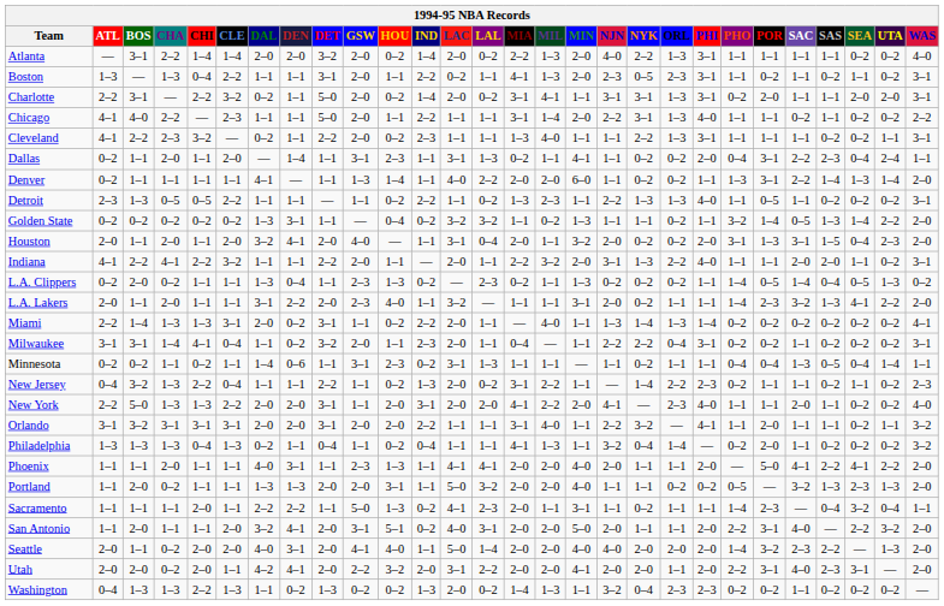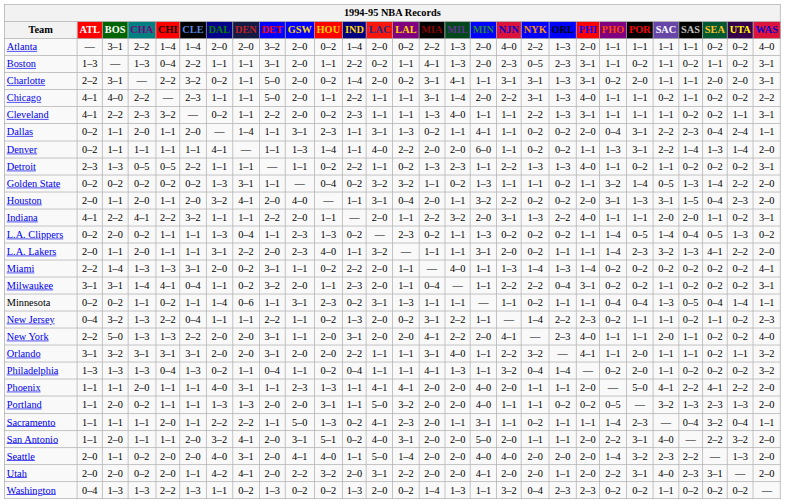 <table class="wikitable" style="font-size:95%; text-align:center;">
 <tr>
 <th colspan=28>1994-95 NBA Records</th>
 </tr>
 <tr>
 <th width=100>Team</th>
 <th style="background:#FF0000;color:#FFFFFF;width=35">ATL</th>
 <th style="background:#006400;color:#FFFFFF;width=35">BOS</th>
 <th style="background:#008080;color:#800080;width=35">CHA</th>
 <th style="background:#FF0000;color:#000000;width=35">CHI</th>
 <th style="background:#000000;color:#5787DC;width=35">CLE</th>
 <th style="background:#00008B;color:#008000;width=35">DAL</th>
 <th style="background:#141A44;color:#BC2224;width=35">DEN</th>
 <th style="background:#0000FF;color:#FF0000;width=35">DET</th>
 <th style="background:#0000FF;color:#FFD700;width=35">GSW</th>
 <th style="background:#FF0000;color:#FFD700;width=35">HOU</th>
 <th style="background:#000080;color:#FFD700;width=35">IND</th>
 <th style="background:#F9160D;color:#1A2E8B;width=35">LAC</th>
 <th style="background:#800080;color:#FFD700;width=35">LAL</th>
 <th style="background:#000000;color:#8B0000;width=35">MIA</th>
 <th style="background:#00471B;color:#5C378A;width=35">MIL</th>
 <th style="background:#0000FF;color:#228B22;width=35">MIN</th>
 <th style="background:#DC143C;color:#0000CD;width=35">NJN</th>
 <th style="background:#0000FF;color:#FF8C00;width=35">NYK</th>
 <th style="background:#0000FF;color:#000000;width=35">ORL</th>
 <th style="background:#FF0000;color:#0000FF;width=35">PHI</th>
 <th style="background:#800080;color:#FF4500;width=35">PHO</th>
 <th style="background:#000000;color:#FF0000;width=35">POR</th>
 <th style="background:#6846A8;color:#FFFFFF;width=35">SAC</th>
 <th style="background:#000000;color:#C0C0C0;width=35">SAS</th>
 <th style="background:#005831;color:#FFC322;width=35">SEA</th>
 <th style="background:#36004A;color:#FFFF00;width=35">UTA</th>
 <th style="background:#DC143C;color:#0000CD;width=35">WAS</th>
 </tr>
 <tr>
 <td style="text-align:left;"><a href='#'>Atlanta</a></td>
 <td>—</td>
 <td>3–1</td>
 <td>2–2</td>
 <td>1–4</td>
 <td>1–4</td>
 <td>2–0</td>
 <td>2–0</td>
 <td>3–2</td>
 <td>2–0</td>
 <td>0–2</td>
 <td>1–4</td>
 <td>2–0</td>
 <td>0–2</td>
 <td>2–2</td>
 <td>1–3</td>
 <td>2–0</td>
 <td>4–0</td>
 <td>2–2</td>
 <td>1–3</td>
-<td>3–1</td>
+<td>2–0</td>
 <td>1–1</td>
 <td>1–1</td>
 <td>1–1</td>
 <td>1–1</td>
 <td>0–2</td>
 <td>0–2</td>
 <td>4–0</td>
 </tr>
 <tr>
 <td style="text-align:left;"><a href='#'>Boston</a></td>
 <td>1–3</td>
 <td>—</td>
 <td>1–3</td>
 <td>0–4</td>
 <td>2–2</td>
 <td>1–1</td>
 <td>1–1</td>
 <td>3–1</td>
 <td>2–0</td>
 <td>1–1</td>
 <td>2–2</td>
 <td>0–2</td>
 <td>1–1</td>
 <td>4–1</td>
 <td>1–3</td>
 <td>2–0</td>
 <td>2–3</td>
 <td>0–5</td>
 <td>2–3</td>
 <td>3–1</td>
 <td>1–1</td>
 <td>0–2</td>
 <td>1–1</td>
 <td>0–2</td>
 <td>1–1</td>
 <td>0–2</td>
 <td>3–1</td>
 </tr>
 <tr>
 <td style="text-align:left;"><a href='#'>Charlotte</a></td>
 <td>2–2</td>
 <td>3–1</td>
 <td>—</td>
 <td>2–2</td>
 <td>3–2</td>
 <td>0–2</td>
 <td>1–1</td>
 <td>5–0</td>
 <td>2–0</td>
 <td>0–2</td>
 <td>1–4</td>
 <td>2–0</td>
 <td>0–2</td>
 <td>3–1</td>
 <td>4–1</td>
 <td>1–1</td>
 <td>3–1</td>
 <td>3–1</td>
 <td>1–3</td>
 <td>3–1</td>
 <td>0–2</td>
 <td>2–0</td>
 <td>1–1</td>
 <td>1–1</td>
 <td>2–0</td>
 <td>2–0</td>
 <td>3–1</td>
 </tr>
 <tr>
 <td style="text-align:left;"><a href='#'>Chicago</a></td>
 <td>4–1</td>
 <td>4–0</td>
 <td>2–2</td>
 <td>—</td>
 <td>2–3</td>
 <td>1–1</td>
 <td>1–1</td>
 <td>5–0</td>
 <td>2–0</td>
 <td>1–1</td>
 <td>2–2</td>
 <td>1–1</td>
 <td>1–1</td>
 <td>3–1</td>
 <td>1–4</td>
 <td>2–0</td>
 <td>2–2</td>
 <td>3–1</td>
 <td>1–3</td>
 <td>4–0</td>
 <td>1–1</td>
 <td>1–1</td>
 <td>0–2</td>
 <td>1–1</td>
 <td>0–2</td>
 <td>0–2</td>
 <td>2–2</td>
 </tr>
 <tr>
 <td style="text-align:left;"><a href='#'>Cleveland</a></td>
 <td>4–1</td>
 <td>2–2</td>
 <td>2–3</td>
 <td>3–2</td>
 <td>—</td>
 <td>0–2</td>
 <td>1–1</td>
 <td>2–2</td>
 <td>2–0</td>
 <td>0–2</td>
 <td>2–3</td>
 <td>1–1</td>
 <td>1–1</td>
 <td>1–3</td>
 <td>4–0</td>
 <td>1–1</td>
 <td>1–1</td>
 <td>2–2</td>
 <td>1–3</td>
 <td>3–1</td>
 <td>1–1</td>
 <td>1–1</td>
 <td>1–1</td>
 <td>0–2</td>
 <td>0–2</td>
 <td>1–1</td>
 <td>3–1</td>
 </tr>
 <tr>
 <td style="text-align:left;"><a href='#'>Dallas</a></td>
 <td>0–2</td>
 <td>1–1</td>
 <td>2–0</td>
 <td>1–1</td>
 <td>2–0</td>
 <td>—</td>
 <td>1–4</td>
 <td>1–1</td>
 <td>3–1</td>
 <td>2–3</td>
 <td>1–1</td>
 <td>3–1</td>
 <td>1–3</td>
 <td>0–2</td>
 <td>1–1</td>
 <td>4–1</td>
 <td>1–1</td>
 <td>0–2</td>
 <td>0–2</td>
 <td>2–0</td>
 <td>0–4</td>
 <td>3–1</td>
 <td>2–2</td>
 <td>2–3</td>
 <td>0–4</td>
 <td>2–4</td>
 <td>1–1</td>
 </tr>
 <tr>
 <td style="text-align:left;"><a href='#'>Denver</a></td>
 <td>0–2</td>
 <td>1–1</td>
 <td>1–1</td>
 <td>1–1</td>
 <td>1–1</td>
 <td>4–1</td>
 <td>—</td>
 <td>1–1</td>
 <td>1–3</td>
 <td>1–4</td>
 <td>1–1</td>
 <td>4–0</td>
 <td>2–2</td>
 <td>2–0</td>
 <td>2–0</td>
 <td>6–0</td>
 <td>1–1</td>
 <td>0–2</td>
 <td>0–2</td>
 <td>1–1</td>
 <td>1–3</td>
 <td>3–1</td>
 <td>2–2</td>
 <td>1–4</td>
 <td>1–3</td>
 <td>1–4</td>
 <td>2–0</td>
 </tr>
 <tr>
 <td style="text-align:left;"><a href='#'>Detroit</a></td>
 <td>2–3</td>
 <td>1–3</td>
 <td>0–5</td>
 <td>0–5</td>
 <td>2–2</td>
 <td>1–1</td>
 <td>1–1</td>
 <td>—</td>
 <td>1–1</td>
 <td>0–2</td>
 <td>2–2</td>
 <td>1–1</td>
 <td>0–2</td>
 <td>1–3</td>
 <td>2–3</td>
 <td>1–1</td>
 <td>2–2</td>
 <td>1–3</td>
 <td>1–3</td>
 <td>4–0</td>
 <td>1–1</td>
-<td>0–5</td>
+<td>0–2</td>
 <td>1–1</td>
 <td>0–2</td>
 <td>0–2</td>
 <td>0–2</td>
 <td>3–1</td>
 </tr>
 <tr>
 <td style="text-align:left;"><a href='#'>Golden State</a></td>
 <td>0–2</td>
 <td>0–2</td>
 <td>0–2</td>
 <td>0–2</td>
 <td>0–2</td>
 <td>1–3</td>
 <td>3–1</td>
 <td>1–1</td>
 <td>—</td>
 <td>0–4</td>
 <td>0–2</td>
 <td>3–2</td>
 <td>3–2</td>
 <td>1–1</td>
 <td>0–2</td>
 <td>1–3</td>
 <td>1–1</td>
 <td>1–1</td>
 <td>0–2</td>
 <td>1–1</td>
 <td>3–2</td>
 <td>1–4</td>
 <td>0–5</td>
 <td>1–3</td>
 <td>1–4</td>
 <td>2–2</td>
 <td>2–0</td>
 </tr>
 <tr>
 <td style="text-align:left;"><a href='#'>Houston</a></td>
 <td>2–0</td>
 <td>1–1</td>
 <td>2–0</td>
 <td>1–1</td>
 <td>2–0</td>
 <td>3–2</td>
 <td>4–1</td>
 <td>2–0</td>
 <td>4–0</td>
 <td>—</td>
 <td>1–1</td>
 <td>3–1</td>
 <td>0–4</td>
 <td>2–0</td>
 <td>1–1</td>
 <td>3–2</td>
-<td>2–0</td>
+<td>2–2</td>
 <td>0–2</td>
 <td>0–2</td>
 <td>2–0</td>
 <td>3–1</td>
 <td>1–3</td>
 <td>3–1</td>
 <td>1–5</td>
 <td>0–4</td>
 <td>2–3</td>
 <td>2–0</td>
 </tr>
 <tr>
 <td style="text-align:left;"><a href='#'>Indiana</a></td>
 <td>4–1</td>
 <td>2–2</td>
 <td>4–1</td>
 <td>2–2</td>
 <td>3–2</td>
 <td>1–1</td>
 <td>1–1</td>
 <td>2–2</td>
 <td>2–0</td>
 <td>1–1</td>
 <td>—</td>
 <td>2–0</td>
 <td>1–1</td>
 <td>2–2</td>
 <td>3–2</td>
 <td>2–0</td>
 <td>3–1</td>
 <td>1–3</td>
 <td>2–2</td>
 <td>4–0</td>
 <td>1–1</td>
 <td>1–1</td>
 <td>2–0</td>
 <td>2–0</td>
 <td>1–1</td>
 <td>0–2</td>
 <td>3–1</td>
 </tr>
 <tr>
 <td style="text-align:left;"><a href='#'>L.A. Clippers</a></td>
 <td>0–2</td>
 <td>2–0</td>
 <td>0–2</td>
 <td>1–1</td>
 <td>1–1</td>
 <td>1–3</td>
 <td>0–4</td>
 <td>1–1</td>
 <td>2–3</td>
 <td>1–3</td>
 <td>0–2</td>
 <td>—</td>
 <td>2–3</td>
 <td>0–2</td>
 <td>1–1</td>
 <td>1–3</td>
 <td>0–2</td>
 <td>0–2</td>
 <td>0–2</td>
 <td>1–1</td>
 <td>1–4</td>
 <td>0–5</td>
 <td>1–4</td>
 <td>0–4</td>
 <td>0–5</td>
 <td>1–3</td>
 <td>0–2</td>
 </tr>
 <tr>
 <td style="text-align:left;"><a href='#'>L.A. Lakers</a></td>
 <td>2–0</td>
 <td>1–1</td>
 <td>2–0</td>
 <td>1–1</td>
 <td>1–1</td>
 <td>3–1</td>
 <td>2–2</td>
 <td>2–0</td>
 <td>2–3</td>
 <td>4–0</td>
 <td>1–1</td>
 <td>3–2</td>
 <td>—</td>
 <td>1–1</td>
 <td>1–1</td>
 <td>3–1</td>
 <td>2–0</td>
 <td>0–2</td>
 <td>1–1</td>
 <td>1–1</td>
 <td>1–4</td>
 <td>2–3</td>
 <td>3–2</td>
 <td>1–3</td>
 <td>4–1</td>
 <td>2–2</td>
 <td>2–0</td>
 </tr>
 <tr>
 <td style="text-align:left;"><a href='#'>Miami</a></td>
 <td>2–2</td>
 <td>1–4</td>
 <td>1–3</td>
 <td>1–3</td>
 <td>3–1</td>
 <td>2–0</td>
 <td>0–2</td>
 <td>3–1</td>
 <td>1–1</td>
 <td>0–2</td>
 <td>2–2</td>
 <td>2–0</td>
 <td>1–1</td>
 <td>—</td>
 <td>4–0</td>
 <td>1–1</td>
 <td>1–3</td>
 <td>1–4</td>
 <td>1–3</td>
 <td>1–4</td>
 <td>0–2</td>
 <td>0–2</td>
 <td>0–2</td>
 <td>0–2</td>
 <td>0–2</td>
 <td>0–2</td>
 <td>4–1</td>
 </tr>
 <tr>
 <td style="text-align:left;"><a href='#'>Milwaukee</a></td>
 <td>3–1</td>
 <td>3–1</td>
 <td>1–4</td>
 <td>4–1</td>
 <td>0–4</td>
 <td>1–1</td>
 <td>0–2</td>
 <td>3–2</td>
 <td>2–0</td>
 <td>1–1</td>
 <td>2–3</td>
 <td>2–0</td>
 <td>1–1</td>
 <td>0–4</td>
 <td>—</td>
 <td>1–1</td>
 <td>2–2</td>
 <td>2–2</td>
 <td>0–4</td>
 <td>3–1</td>
 <td>0–2</td>
 <td>0–2</td>
 <td>1–1</td>
 <td>0–2</td>
 <td>0–2</td>
 <td>0–2</td>
 <td>3–1</td>
 </tr>
 <tr>
 <td style="text-align:left;">Minnesota</td>
 <td>0–2</td>
 <td>0–2</td>
 <td>1–1</td>
 <td>0–2</td>
 <td>1–1</td>
 <td>1–4</td>
 <td>0–6</td>
 <td>1–1</td>
 <td>3–1</td>
 <td>2–3</td>
 <td>0–2</td>
 <td>3–1</td>
 <td>1–3</td>
 <td>1–1</td>
 <td>1–1</td>
 <td>—</td>
 <td>1–1</td>
 <td>0–2</td>
 <td>1–1</td>
 <td>1–1</td>
 <td>0–4</td>
 <td>0–4</td>
 <td>1–3</td>
 <td>0–5</td>
 <td>0–4</td>
 <td>1–4</td>
 <td>1–1</td>
 </tr>
 <tr>
 <td style="text-align:left;"><a href='#'>New Jersey</a></td>
 <td>0–4</td>
 <td>3–2</td>
 <td>1–3</td>
 <td>2–2</td>
 <td>0–4</td>
 <td>1–1</td>
 <td>1–1</td>
 <td>2–2</td>
 <td>1–1</td>
 <td>0–2</td>
 <td>1–3</td>
 <td>2–0</td>
 <td>0–2</td>
 <td>3–1</td>
 <td>2–2</td>
 <td>1–1</td>
 <td>—</td>
 <td>1–4</td>
 <td>2–2</td>
 <td>2–3</td>
 <td>0–2</td>
 <td>1–1</td>
 <td>1–1</td>
 <td>0–2</td>
 <td>1–1</td>
 <td>0–2</td>
 <td>2–3</td>
 </tr>
 <tr>
 <td style="text-align:left;"><a href='#'>New York</a></td>
 <td>2–2</td>
 <td>5–0</td>
 <td>1–3</td>
 <td>1–3</td>
 <td>2–2</td>
 <td>2–0</td>
 <td>2–0</td>
 <td>3–1</td>
 <td>1–1</td>
 <td>2–0</td>
 <td>3–1</td>
 <td>2–0</td>
 <td>2–0</td>
 <td>4–1</td>
 <td>2–2</td>
 <td>2–0</td>
 <td>4–1</td>
 <td>—</td>
 <td>2–3</td>
 <td>4–0</td>
 <td>1–1</td>
 <td>1–1</td>
 <td>2–0</td>
 <td>1–1</td>
 <td>0–2</td>
 <td>0–2</td>
 <td>4–0</td>
 </tr>
 <tr>
 <td style="text-align:left;"><a href='#'>Orlando</a></td>
 <td>3–1</td>
 <td>3–2</td>
 <td>3–1</td>
 <td>3–1</td>
 <td>3–1</td>
 <td>2–0</td>
 <td>2–0</td>
 <td>3–1</td>
 <td>2–0</td>
 <td>2–0</td>
 <td>2–2</td>
 <td>1–1</td>
 <td>1–1</td>
 <td>3–1</td>
 <td>4–0</td>
 <td>1–1</td>
 <td>2–2</td>
 <td>3–2</td>
 <td>—</td>
 <td>4–1</td>
 <td>1–1</td>
 <td>2–0</td>
 <td>1–1</td>
 <td>1–1</td>
 <td>0–2</td>
 <td>1–1</td>
 <td>3–2</td>
 </tr>
 <tr>
 <td style="text-align:left;"><a href='#'>Philadelphia</a></td>
 <td>1–3</td>
 <td>1–3</td>
 <td>1–3</td>
 <td>0–4</td>
 <td>1–3</td>
 <td>0–2</td>
 <td>1–1</td>
 <td>0–4</td>
 <td>1–1</td>
 <td>0–2</td>
 <td>0–4</td>
 <td>1–1</td>
 <td>1–1</td>
 <td>4–1</td>
 <td>1–3</td>
 <td>1–1</td>
 <td>3–2</td>
 <td>0–4</td>
 <td>1–4</td>
 <td>—</td>
 <td>0–2</td>
 <td>2–0</td>
 <td>1–1</td>
 <td>0–2</td>
 <td>0–2</td>
 <td>0–2</td>
 <td>3–2</td>
 </tr>
 <tr>
 <td style="text-align:left;"><a href='#'>Phoenix</a></td>
 <td>1–1</td>
 <td>1–1</td>
 <td>2–0</td>
 <td>1–1</td>
 <td>1–1</td>
 <td>4–0</td>
 <td>3–1</td>
 <td>1–1</td>
 <td>2–3</td>
 <td>1–3</td>
 <td>1–1</td>
 <td>4–1</td>
 <td>4–1</td>
 <td>2–0</td>
 <td>2–0</td>
 <td>4–0</td>
 <td>2–0</td>
 <td>1–1</td>
 <td>1–1</td>
 <td>2–0</td>
 <td>—</td>
 <td>5–0</td>
 <td>4–1</td>
 <td>2–2</td>
 <td>4–1</td>
 <td>2–2</td>
 <td>2–0</td>
 </tr>
 <tr>
 <td style="text-align:left;"><a href='#'>Portland</a></td>
 <td>1–1</td>
 <td>2–0</td>
 <td>0–2</td>
 <td>1–1</td>
 <td>1–1</td>
 <td>1–3</td>
 <td>1–3</td>
 <td>2–0</td>
 <td>2–0</td>
 <td>3–1</td>
 <td>1–1</td>
 <td>5–0</td>
 <td>3–2</td>
 <td>2–0</td>
 <td>2–0</td>
 <td>4–0</td>
 <td>1–1</td>
 <td>1–1</td>
 <td>0–2</td>
 <td>0–2</td>
 <td>0–5</td>
 <td>—</td>
 <td>3–2</td>
 <td>1–3</td>
 <td>2–3</td>
 <td>1–3</td>
 <td>2–0</td>
 </tr>
 <tr>
 <td style="text-align:left;"><a href='#'>Sacramento</a></td>
 <td>1–1</td>
 <td>1–1</td>
 <td>1–1</td>
 <td>2–0</td>
 <td>1–1</td>
 <td>2–2</td>
 <td>2–2</td>
 <td>1–1</td>
 <td>5–0</td>
 <td>1–3</td>
 <td>0–2</td>
 <td>4–1</td>
 <td>2–3</td>
 <td>2–0</td>
 <td>1–1</td>
 <td>3–1</td>
 <td>1–1</td>
 <td>0–2</td>
 <td>1–1</td>
 <td>1–1</td>
 <td>1–4</td>
 <td>2–3</td>
 <td>—</td>
 <td>0–4</td>
 <td>3–2</td>
 <td>0–4</td>
 <td>1–1</td>
 </tr>
 <tr>
 <td style="text-align:left;"><a href='#'>San Antonio</a></td>
 <td>1–1</td>
 <td>2–0</td>
 <td>1–1</td>
 <td>1–1</td>
 <td>2–0</td>
 <td>3–2</td>
 <td>4–1</td>
 <td>2–0</td>
 <td>3–1</td>
 <td>5–1</td>
 <td>0–2</td>
 <td>4–0</td>
 <td>3–1</td>
 <td>2–0</td>
 <td>2–0</td>
 <td>5–0</td>
 <td>2–0</td>
 <td>1–1</td>
 <td>1–1</td>
 <td>2–0</td>
 <td>2–2</td>
 <td>3–1</td>
 <td>4–0</td>
 <td>—</td>
 <td>2–2</td>
 <td>3–2</td>
 <td>2–0</td>
 </tr>
 <tr>
 <td style="text-align:left;"><a href='#'>Seattle</a></td>
 <td>2–0</td>
 <td>1–1</td>
 <td>0–2</td>
 <td>2–0</td>
 <td>2–0</td>
 <td>4–0</td>
 <td>3–1</td>
 <td>2–0</td>
 <td>4–1</td>
 <td>4–0</td>
 <td>1–1</td>
 <td>5–0</td>
 <td>1–4</td>
 <td>2–0</td>
 <td>2–0</td>
 <td>4–0</td>
 <td>4–0</td>
 <td>2–0</td>
 <td>2–0</td>
 <td>2–0</td>
 <td>1–4</td>
 <td>3–2</td>
 <td>2–3</td>
 <td>2–2</td>
 <td>—</td>
 <td>1–3</td>
 <td>2–0</td>
 </tr>
 <tr>
 <td style="text-align:left;"><a href='#'>Utah</a></td>
 <td>2–0</td>
 <td>2–0</td>
 <td>0–2</td>
 <td>2–0</td>
 <td>1–1</td>
 <td>4–2</td>
 <td>4–1</td>
 <td>2–0</td>
 <td>2–2</td>
 <td>3–2</td>
 <td>2–0</td>
 <td>3–1</td>
 <td>2–2</td>
 <td>2–0</td>
 <td>2–0</td>
 <td>4–1</td>
 <td>2–0</td>
 <td>2–0</td>
 <td>1–1</td>
 <td>2–0</td>
 <td>2–2</td>
 <td>3–1</td>
 <td>4–0</td>
 <td>2–3</td>
 <td>3–1</td>
 <td>—</td>
 <td>2–0</td>
 </tr>
 <tr>
 <td style="text-align:left;"><a href='#'>Washington</a></td>
 <td>0–4</td>
 <td>1–3</td>
 <td>1–3</td>
 <td>2–2</td>
 <td>1–3</td>
 <td>1–1</td>
 <td>0–2</td>
 <td>1–3</td>
 <td>0–2</td>
 <td>0–2</td>
 <td>1–3</td>
 <td>2–0</td>
 <td>0–2</td>
 <td>1–4</td>
 <td>1–3</td>
 <td>1–1</td>
 <td>3–2</td>
 <td>0–4</td>
 <td>2–3</td>
 <td>2–3</td>
 <td>0–2</td>
 <td>0–2</td>
 <td>1–1</td>
 <td>0–2</td>
 <td>0–2</td>
 <td>0–2</td>
 <td>—</td>
 </tr>
 </table>
